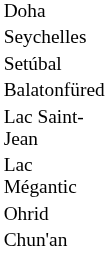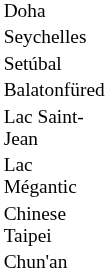 <table>
 <tr>
 <td>Doha</td>
 <td width=225></td>
 <td width=225></td>
 <td width=225></td>
 </tr>
 <tr>
 <td>Seychelles</td>
 <td width=225></td>
 <td width=225></td>
 <td width=225></td>
 </tr>
 <tr>
 <td>Setúbal</td>
 <td width=225></td>
 <td width=225></td>
 <td width=225></td>
 </tr>
 <tr>
 <td>Balatonfüred</td>
 <td width=225></td>
 <td width=225></td>
 <td width=225></td>
 </tr>
 <tr>
 <td>Lac Saint-Jean</td>
 <td width=225></td>
 <td width=225></td>
 <td width=225></td>
 </tr>
 <tr>
 <td>Lac Mégantic</td>
 <td width=225></td>
 <td width=225></td>
 <td width=225></td>
 </tr>
 <tr>
-<td>Ohrid</td>
+<td>Chinese Taipei</td>
 <td width=225></td>
 <td width=225></td>
 <td width=225></td>
 </tr>
 <tr>
 <td>Chun'an</td>
 <td width=225></td>
 <td width=225></td>
 <td width=225></td>
 </tr>
 </table>
